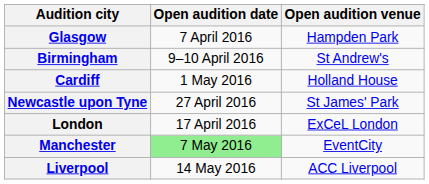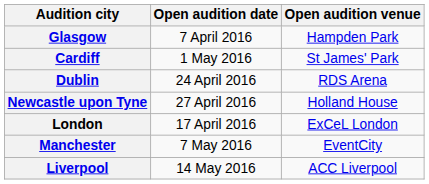 <table class="wikitable plainrowheaders" style="text-align:center">
 <tr>
 <th scope="col">Audition city</th>
 <th scope="col">Open audition date</th>
 <th scope="col">Open audition venue</th>
 </tr>
 <tr>
 <th scope="row"><a href='#'>Glasgow</a></th>
 <td>7 April 2016</td>
 <td><a href='#'>Hampden Park</a></td>
 </tr>
 <tr>
-<th scope="row"><a href='#'>Birmingham</a></th>
-<td>9–10 April 2016</td>
-<td><a href='#'>St Andrew's</a></td>
+<th scope="row"><a href='#'>Cardiff</a></th>
+<td>1 May 2016</td>
+<td><a href='#'>St James' Park</a></td>
 </tr>
 <tr>
-<th scope="row"><a href='#'>Cardiff</a></th>
-<td>1 May 2016</td>
-<td><a href='#'>Holland House</a></td>
+<th scope="row"><a href='#'>Dublin</a></th>
+<td>24 April 2016</td>
+<td><a href='#'>RDS Arena</a></td>
 </tr>
 <tr>
 <th scope="row"><a href='#'>Newcastle upon Tyne</a></th>
 <td>27 April 2016</td>
-<td><a href='#'>St James' Park</a></td>
+<td><a href='#'>Holland House</a></td>
 </tr>
 <tr>
 <th scope="row">London</th>
 <td>17 April 2016</td>
 <td><a href='#'>ExCeL London</a></td>
 </tr>
 <tr>
 <th scope="row"><a href='#'>Manchester</a></th>
-<td style="background: lightgreen;">7 May 2016</td>
+<td>7 May 2016</td>
 <td><a href='#'>EventCity</a></td>
 </tr>
 <tr>
 <th scope="row"><a href='#'>Liverpool</a></th>
 <td>14 May 2016</td>
 <td><a href='#'>ACC Liverpool</a></td>
 </tr>
 </table>
